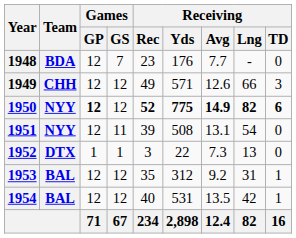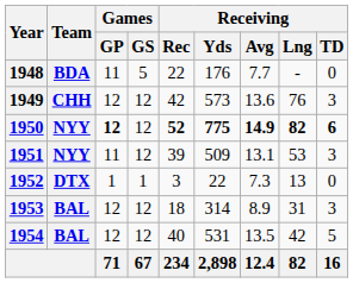 <table class="wikitable" style="text-align:center">
 <tr>
 <th rowspan="2">Year</th>
 <th rowspan="2">Team</th>
 <th colspan="2">Games</th>
 <th colspan="5">Receiving</th>
 </tr>
 <tr>
 <th>GP</th>
 <th>GS</th>
 <th>Rec</th>
 <th>Yds</th>
 <th>Avg</th>
 <th>Lng</th>
 <th>TD</th>
 </tr>
 <tr>
 <th>1948</th>
 <th><a href='#'>BDA</a></th>
-<td>12</td>
-<td>7</td>
-<td>23</td>
+<td>11</td>
+<td>5</td>
+<td>22</td>
 <td>176</td>
 <td>7.7</td>
 <td>-</td>
 <td>0</td>
 </tr>
 <tr>
 <th>1949</th>
 <th><a href='#'>CHH</a></th>
 <td>12</td>
 <td>12</td>
-<td>49</td>
-<td>571</td>
-<td>12.6</td>
-<td>66</td>
+<td>42</td>
+<td>573</td>
+<td>13.6</td>
+<td>76</td>
 <td>3</td>
 </tr>
 <tr>
 <th><a href='#'>1950</a></th>
 <th><a href='#'>NYY</a></th>
 <td><strong>12</strong></td>
 <td>12</td>
 <td><strong>52</strong></td>
 <td><strong>775</strong></td>
 <td><strong>14.9</strong></td>
 <td><strong>82</strong></td>
 <td><strong>6</strong></td>
 </tr>
 <tr>
 <th><a href='#'>1951</a></th>
 <th><a href='#'>NYY</a></th>
+<td>11</td>
 <td>12</td>
-<td>11</td>
 <td>39</td>
-<td>508</td>
+<td>509</td>
 <td>13.1</td>
-<td>54</td>
-<td>0</td>
+<td>53</td>
+<td>3</td>
 </tr>
 <tr>
 <th><a href='#'>1952</a></th>
 <th><a href='#'>DTX</a></th>
 <td>1</td>
 <td>1</td>
 <td>3</td>
 <td>22</td>
 <td>7.3</td>
 <td>13</td>
 <td>0</td>
 </tr>
 <tr>
 <th><a href='#'>1953</a></th>
 <th><a href='#'>BAL</a></th>
 <td>12</td>
 <td>12</td>
-<td>35</td>
-<td>312</td>
-<td>9.2</td>
+<td>18</td>
+<td>314</td>
+<td>8.9</td>
 <td>31</td>
-<td>1</td>
+<td>3</td>
 </tr>
 <tr>
 <th><a href='#'>1954</a></th>
 <th><a href='#'>BAL</a></th>
 <td>12</td>
 <td>12</td>
 <td>40</td>
 <td>531</td>
 <td>13.5</td>
 <td>42</td>
-<td>1</td>
+<td>5</td>
 </tr>
 <tr>
 <th colspan="2"></th>
 <th>71</th>
 <th>67</th>
 <th>234</th>
 <th>2,898</th>
 <th>12.4</th>
 <th>82</th>
 <th>16</th>
 </tr>
 </table>
